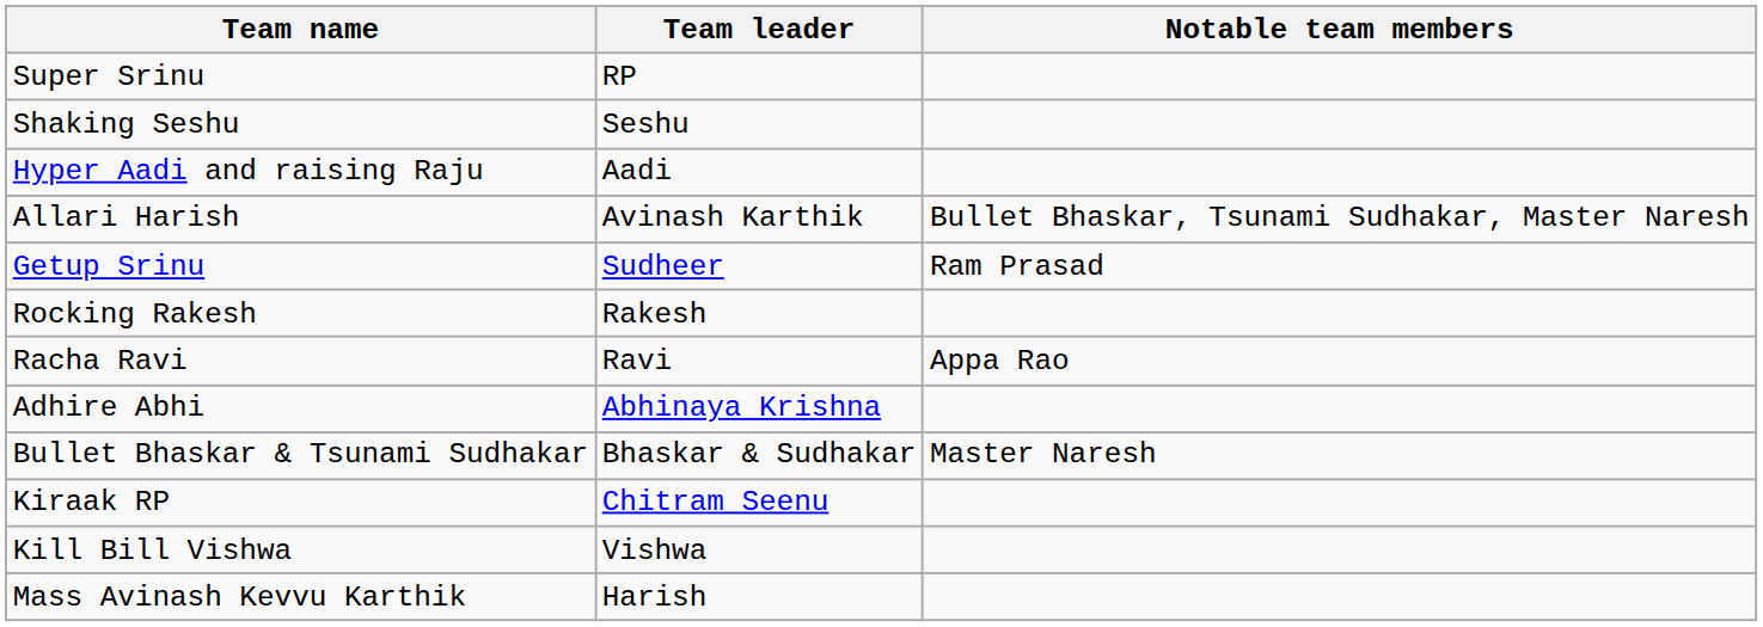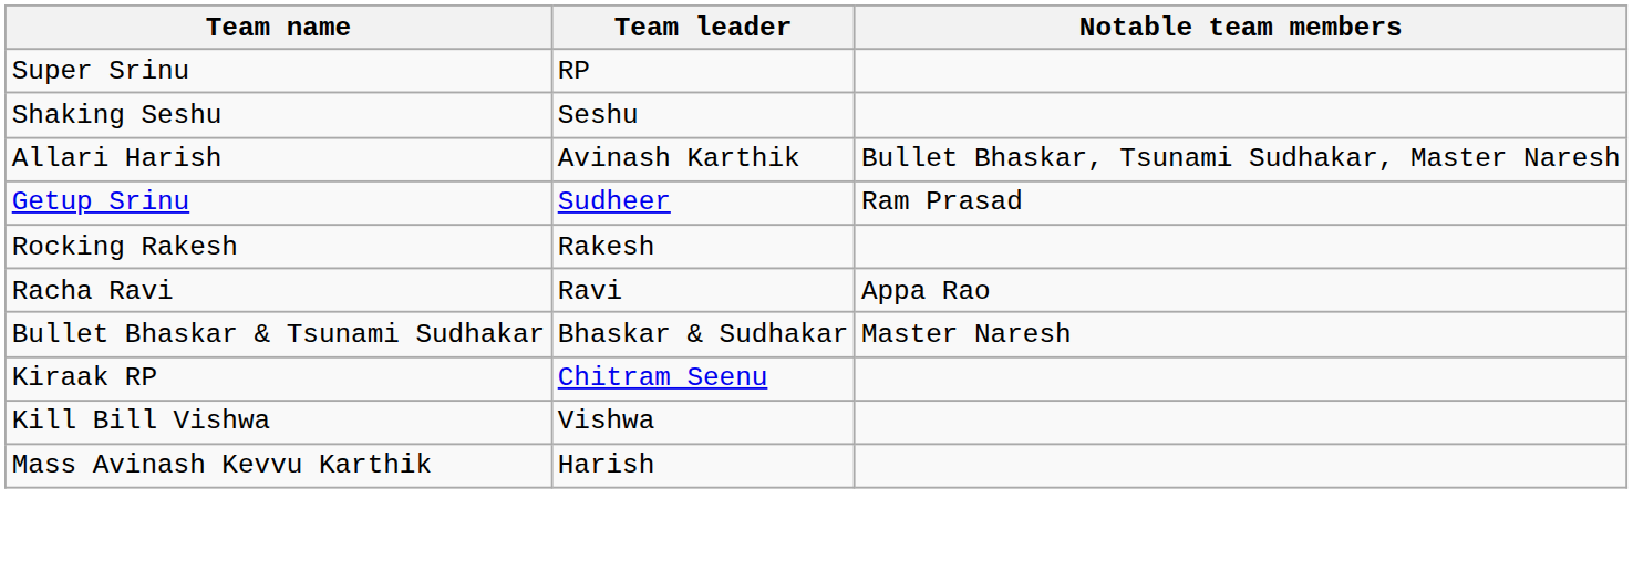 <table class="wikitable">
 <tr>
 <th>Team name</th>
 <th>Team leader</th>
 <th>Notable team members</th>
 </tr>
 <tr>
 <td>Super Srinu</td>
 <td>RP</td>
 <td></td>
 </tr>
 <tr>
 <td>Shaking Seshu</td>
 <td>Seshu</td>
-<td></td>
-</tr>
-<tr>
-<td><a href='#'>Hyper Aadi</a> and raising Raju</td>
-<td>Aadi</td>
 <td></td>
 </tr>
 <tr>
 <td>Allari Harish</td>
 <td>Avinash Karthik</td>
 <td>Bullet Bhaskar, Tsunami Sudhakar, Master Naresh</td>
 </tr>
 <tr>
 <td><a href='#'>Getup Srinu</a></td>
 <td><a href='#'>Sudheer</a></td>
 <td>Ram Prasad</td>
 </tr>
 <tr>
 <td>Rocking Rakesh</td>
 <td>Rakesh</td>
 <td></td>
 </tr>
 <tr>
 <td>Racha Ravi</td>
 <td>Ravi</td>
 <td>Appa Rao</td>
 </tr>
 <tr>
-<td>Adhire Abhi</td>
-<td><a href='#'>Abhinaya Krishna</a></td>
-<td></td>
-</tr>
-<tr>
 <td>Bullet Bhaskar & Tsunami Sudhakar</td>
 <td>Bhaskar & Sudhakar</td>
 <td>Master Naresh</td>
 </tr>
 <tr>
 <td>Kiraak RP</td>
 <td><a href='#'>Chitram Seenu</a></td>
 <td></td>
 </tr>
 <tr>
 <td>Kill Bill Vishwa</td>
 <td>Vishwa</td>
 <td></td>
 </tr>
 <tr>
 <td>Mass Avinash Kevvu Karthik</td>
 <td>Harish</td>
 <td></td>
 </tr>
 </table>
